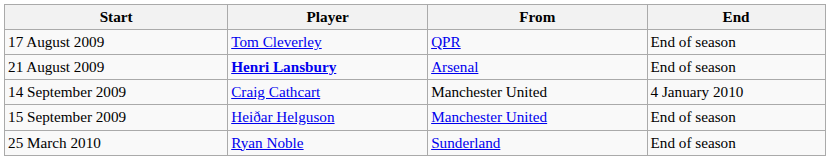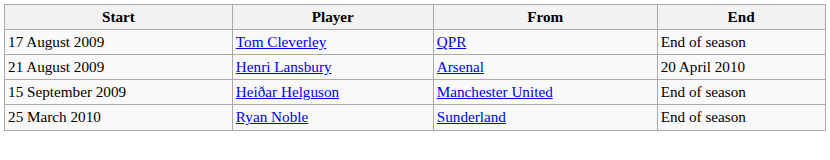 <table class="wikitable" style="text-align:center; font-size:95%;width:65%; text-align:left">
 <tr>
 <th><strong>Start</strong></th>
 <th><strong>Player</strong></th>
 <th><strong>From</strong></th>
 <th><strong>End</strong></th>
 </tr>
 <tr>
 <td>17 August 2009</td>
 <td><a href='#'>Tom Cleverley</a></td>
 <td><a href='#'>QPR</a></td>
 <td>End of season</td>
 </tr>
 <tr>
 <td>21 August 2009</td>
-<td><strong><a href='#'>Henri Lansbury</a></strong></td>
+<td><a href='#'>Henri Lansbury</a></td>
 <td><a href='#'>Arsenal</a></td>
-<td>End of season</td>
-</tr>
-<tr>
-<td>14 September 2009</td>
-<td><a href='#'>Craig Cathcart</a></td>
-<td>Manchester United</td>
-<td>4 January 2010</td>
+<td>20 April 2010</td>
 </tr>
 <tr>
 <td>15 September 2009</td>
 <td><a href='#'>Heiðar Helguson</a></td>
 <td><a href='#'>Manchester United</a></td>
 <td>End of season</td>
 </tr>
 <tr>
 <td>25 March 2010</td>
 <td><a href='#'>Ryan Noble</a></td>
 <td><a href='#'>Sunderland</a></td>
 <td>End of season</td>
 </tr>
 </table>
